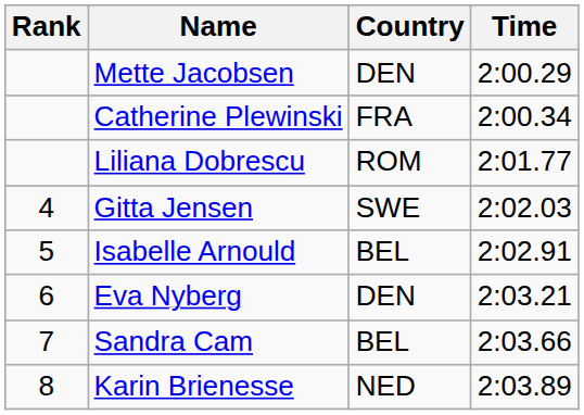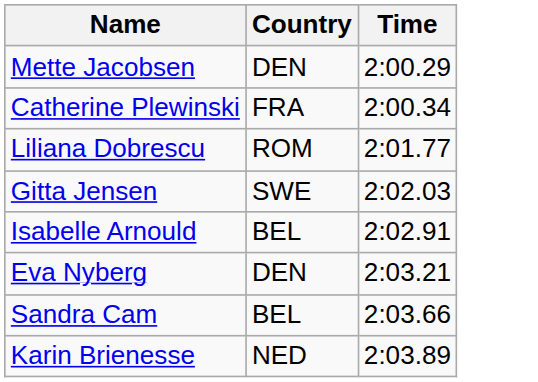 <table class="wikitable">
 <tr>
-<th>Rank</th>
 <th>Name</th>
 <th>Country</th>
 <th>Time</th>
 </tr>
 <tr>
-<td align="center"></td>
 <td><a href='#'>Mette Jacobsen</a></td>
 <td> DEN</td>
 <td align="center">2:00.29</td>
 </tr>
 <tr>
-<td align="center"></td>
 <td><a href='#'>Catherine Plewinski</a></td>
 <td> FRA</td>
 <td align="center">2:00.34</td>
 </tr>
 <tr>
-<td align="center"></td>
 <td><a href='#'>Liliana Dobrescu</a></td>
 <td> ROM</td>
 <td align="center">2:01.77</td>
 </tr>
 <tr>
-<td align="center">4</td>
 <td><a href='#'>Gitta Jensen</a></td>
 <td> SWE</td>
 <td align="center">2:02.03</td>
 </tr>
 <tr>
-<td align="center">5</td>
 <td><a href='#'>Isabelle Arnould</a></td>
 <td> BEL</td>
 <td align="center">2:02.91</td>
 </tr>
 <tr>
-<td align="center">6</td>
 <td><a href='#'>Eva Nyberg</a></td>
 <td> DEN</td>
 <td align="center">2:03.21</td>
 </tr>
 <tr>
-<td align="center">7</td>
 <td><a href='#'>Sandra Cam</a></td>
 <td> BEL</td>
 <td align="center">2:03.66</td>
 </tr>
 <tr>
-<td align="center">8</td>
 <td><a href='#'>Karin Brienesse</a></td>
 <td> NED</td>
 <td align="center">2:03.89</td>
 </tr>
 </table>
